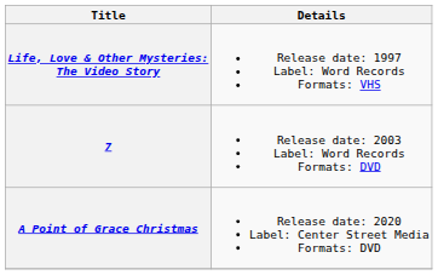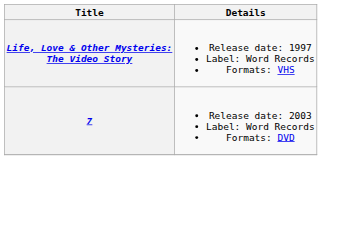 <table class="wikitable plainrowheaders" style="text-align:center;">
 <tr>
 <th>Title</th>
 <th>Details</th>
 </tr>
 <tr>
 <th scope="row"><em><a href='#'>Life, Love & Other Mysteries:<br>The Video Story</a></em></th>
 <td><br><ul><li>Release date: 1997</li><li>Label: Word Records</li><li>Formats: <a href='#'>VHS</a></li></ul></td>
 </tr>
 <tr>
 <th scope="row"><em><a href='#'>7</a></em></th>
 <td><br><ul><li>Release date: 2003</li><li>Label: Word Records</li><li>Formats: <a href='#'>DVD</a></li></ul></td>
 </tr>
 <tr>
-<th scope="row"><em><a href='#'>A Point of Grace Christmas</a></em></th>
-<td><br><ul><li>Release date: 2020</li><li>Label: Center Street Media</li><li>Formats: DVD</li></ul></td>
-</tr>
-<tr>
 </tr>
 </table>
